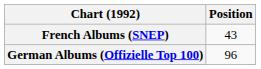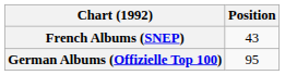 <table class="wikitable plainrowheaders" style="text-align:center;">
 <tr>
 <th>Chart (1992)</th>
 <th>Position</th>
 </tr>
 <tr>
 <th scope="row">French Albums (<a href='#'>SNEP</a>)</th>
 <td>43</td>
 </tr>
 <tr>
 <th scope="row">German Albums (<a href='#'>Offizielle Top 100</a>)</th>
-<td>96</td>
+<td>95</td>
 </tr>
 </table>
